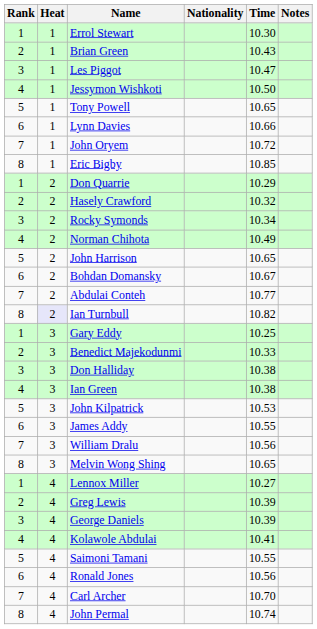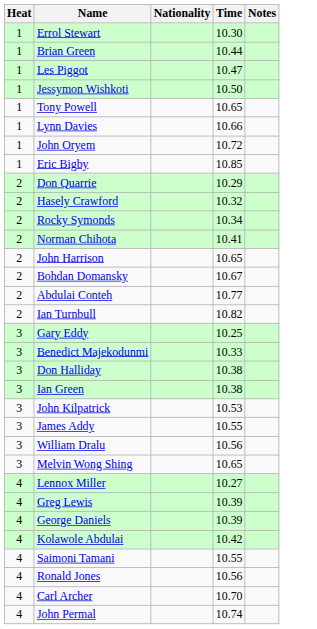 <table class="wikitable sortable" style="text-align:center;">
 <tr>
-<th scope=col>Rank</th>
 <th scope=col>Heat</th>
 <th scope=col>Name</th>
 <th scope=col>Nationality</th>
 <th scope=col>Time</th>
 <th scope=col>Notes</th>
 </tr>
 <tr style="background-color: #ccffcc;">
 <td>1</td>
-<td>1</td>
 <td style="text-align:left;"><a href='#'>Errol Stewart</a></td>
 <td style="text-align:left;"></td>
 <td>10.30</td>
 <td></td>
 </tr>
 <tr style="background-color: #ccffcc;">
-<td>2</td>
 <td>1</td>
 <td style="text-align:left;"><a href='#'>Brian Green</a></td>
 <td style="text-align:left;"></td>
-<td>10.43</td>
+<td>10.44</td>
 <td></td>
 </tr>
 <tr style="background-color: #ccffcc;">
-<td>3</td>
 <td>1</td>
 <td style="text-align:left;"><a href='#'>Les Piggot</a></td>
 <td style="text-align:left;"></td>
 <td>10.47</td>
 <td></td>
 </tr>
 <tr style="background-color: #ccffcc;">
-<td>4</td>
 <td>1</td>
 <td style="text-align:left;"><a href='#'>Jessymon Wishkoti</a></td>
 <td style="text-align:left;"></td>
 <td>10.50</td>
 <td></td>
 </tr>
 <tr>
-<td>5</td>
 <td>1</td>
 <td style="text-align:left;"><a href='#'>Tony Powell</a></td>
 <td style="text-align:left;"></td>
 <td>10.65</td>
 <td></td>
 </tr>
 <tr>
-<td>6</td>
 <td>1</td>
 <td style="text-align:left;"><a href='#'>Lynn Davies</a></td>
 <td style="text-align:left;"></td>
 <td>10.66</td>
 <td></td>
 </tr>
 <tr>
-<td>7</td>
 <td>1</td>
 <td style="text-align:left;"><a href='#'>John Oryem</a></td>
 <td style="text-align:left;"></td>
 <td>10.72</td>
 <td></td>
 </tr>
 <tr>
-<td>8</td>
 <td>1</td>
 <td style="text-align:left;"><a href='#'>Eric Bigby</a></td>
 <td style="text-align:left;"></td>
 <td>10.85</td>
 <td></td>
 </tr>
 <tr style="background-color: #ccffcc;">
-<td>1</td>
 <td>2</td>
 <td style="text-align:left;"><a href='#'>Don Quarrie</a></td>
 <td style="text-align:left;"></td>
 <td>10.29</td>
 <td></td>
 </tr>
 <tr style="background-color: #ccffcc;">
 <td>2</td>
-<td>2</td>
 <td style="text-align:left;"><a href='#'>Hasely Crawford</a></td>
 <td style="text-align:left;"></td>
 <td>10.32</td>
 <td></td>
 </tr>
 <tr style="background-color: #ccffcc;">
-<td>3</td>
 <td>2</td>
 <td style="text-align:left;"><a href='#'>Rocky Symonds</a></td>
 <td style="text-align:left;"></td>
 <td>10.34</td>
 <td></td>
 </tr>
 <tr style="background-color: #ccffcc;">
-<td>4</td>
 <td>2</td>
 <td style="text-align:left;"><a href='#'>Norman Chihota</a></td>
 <td style="text-align:left;"></td>
-<td>10.49</td>
+<td>10.41</td>
 <td></td>
 </tr>
 <tr>
-<td>5</td>
 <td>2</td>
 <td style="text-align:left;"><a href='#'>John Harrison</a></td>
 <td style="text-align:left;"></td>
 <td>10.65</td>
 <td></td>
 </tr>
 <tr>
-<td>6</td>
 <td>2</td>
 <td style="text-align:left;"><a href='#'>Bohdan Domansky</a></td>
 <td style="text-align:left;"></td>
 <td>10.67</td>
 <td></td>
 </tr>
 <tr>
-<td>7</td>
 <td>2</td>
 <td style="text-align:left;"><a href='#'>Abdulai Conteh</a></td>
 <td style="text-align:left;"></td>
 <td>10.77</td>
 <td></td>
 </tr>
 <tr>
-<td>8</td>
-<td style="background: lavender;">2</td>
+<td>2</td>
 <td style="text-align:left;"><a href='#'>Ian Turnbull</a></td>
 <td style="text-align:left;"></td>
 <td>10.82</td>
 <td></td>
 </tr>
 <tr style="background-color: #ccffcc;">
-<td>1</td>
 <td>3</td>
 <td style="text-align:left;"><a href='#'>Gary Eddy</a></td>
 <td style="text-align:left;"></td>
 <td>10.25</td>
 <td></td>
 </tr>
 <tr style="background-color: #ccffcc;">
-<td>2</td>
 <td>3</td>
 <td style="text-align:left;"><a href='#'>Benedict Majekodunmi</a></td>
 <td style="text-align:left;"></td>
 <td>10.33</td>
 <td></td>
 </tr>
 <tr style="background-color: #ccffcc;">
 <td>3</td>
-<td>3</td>
 <td style="text-align:left;"><a href='#'>Don Halliday</a></td>
 <td style="text-align:left;"></td>
 <td>10.38</td>
 <td></td>
 </tr>
 <tr style="background-color: #ccffcc;">
-<td>4</td>
 <td>3</td>
 <td style="text-align:left;"><a href='#'>Ian Green</a></td>
 <td style="text-align:left;"></td>
 <td>10.38</td>
 <td></td>
 </tr>
 <tr>
-<td>5</td>
 <td>3</td>
 <td style="text-align:left;"><a href='#'>John Kilpatrick</a></td>
 <td style="text-align:left;"></td>
 <td>10.53</td>
 <td></td>
 </tr>
 <tr>
-<td>6</td>
 <td>3</td>
 <td style="text-align:left;"><a href='#'>James Addy</a></td>
 <td style="text-align:left;"></td>
 <td>10.55</td>
 <td></td>
 </tr>
 <tr>
-<td>7</td>
 <td>3</td>
 <td style="text-align:left;"><a href='#'>William Dralu</a></td>
 <td style="text-align:left;"></td>
 <td>10.56</td>
 <td></td>
 </tr>
 <tr>
-<td>8</td>
 <td>3</td>
 <td style="text-align:left;"><a href='#'>Melvin Wong Shing</a></td>
 <td style="text-align:left;"></td>
 <td>10.65</td>
 <td></td>
 </tr>
 <tr style="background-color: #ccffcc;">
-<td>1</td>
 <td>4</td>
 <td style="text-align:left;"><a href='#'>Lennox Miller</a></td>
 <td style="text-align:left;"></td>
 <td>10.27</td>
 <td></td>
 </tr>
 <tr style="background-color: #ccffcc;">
-<td>2</td>
 <td>4</td>
 <td style="text-align:left;"><a href='#'>Greg Lewis</a></td>
 <td style="text-align:left;"></td>
 <td>10.39</td>
 <td></td>
 </tr>
 <tr style="background-color: #ccffcc;">
-<td>3</td>
 <td>4</td>
 <td style="text-align:left;"><a href='#'>George Daniels</a></td>
 <td style="text-align:left;"></td>
 <td>10.39</td>
 <td></td>
 </tr>
 <tr style="background-color: #ccffcc;">
 <td>4</td>
-<td>4</td>
 <td style="text-align:left;"><a href='#'>Kolawole Abdulai</a></td>
 <td style="text-align:left;"></td>
-<td>10.41</td>
+<td>10.42</td>
 <td></td>
 </tr>
 <tr>
-<td>5</td>
 <td>4</td>
 <td style="text-align:left;"><a href='#'>Saimoni Tamani</a></td>
 <td style="text-align:left;"></td>
 <td>10.55</td>
 <td></td>
 </tr>
 <tr>
-<td>6</td>
 <td>4</td>
 <td style="text-align:left;"><a href='#'>Ronald Jones</a></td>
 <td style="text-align:left;"></td>
 <td>10.56</td>
 <td></td>
 </tr>
 <tr>
-<td>7</td>
 <td>4</td>
 <td style="text-align:left;"><a href='#'>Carl Archer</a></td>
 <td style="text-align:left;"></td>
 <td>10.70</td>
 <td></td>
 </tr>
 <tr>
-<td>8</td>
 <td>4</td>
 <td style="text-align:left;"><a href='#'>John Permal</a></td>
 <td style="text-align:left;"></td>
 <td>10.74</td>
 <td></td>
 </tr>
 </table>
